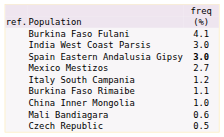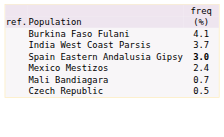 <table border="0" cellspacing="0" cellpadding="1" align="right" style="text-align:center; margin-left: 1em;  border:1px #ffeebb solid; background:#f8f6f8; ">
 <tr style="background:#efe5ef">
 <td></td>
 <td></td>
 <td>freq</td>
 </tr>
 <tr style="background:#eee5ef">
 <td>ref.</td>
 <td align="left">Population</td>
 <td style="width:50px">(%)</td>
 </tr>
 <tr>
 <td></td>
 <td align="left">Burkina Faso Fulani</td>
 <td>4.1</td>
 </tr>
 <tr>
 <td></td>
 <td align="left">India West Coast Parsis</td>
-<td>3.0</td>
+<td>3.7</td>
 </tr>
 <tr>
 <td></td>
 <td align="left">Spain Eastern Andalusia Gipsy</td>
 <td><strong>3.0</strong></td>
 </tr>
 <tr>
 <td></td>
 <td align="left">Mexico Mestizos</td>
-<td>2.7</td>
-</tr>
-<tr>
-<td></td>
-<td align="left">Italy South Campania</td>
-<td>1.2</td>
-</tr>
-<tr>
-<td></td>
-<td align="left">Burkina Faso Rimaibe</td>
-<td>1.1</td>
-</tr>
-<tr>
-<td></td>
-<td align="left">China Inner Mongolia</td>
-<td>1.0</td>
+<td>2.4</td>
 </tr>
 <tr>
 <td></td>
 <td align="left">Mali Bandiagara</td>
-<td>0.6</td>
+<td>0.7</td>
 </tr>
 <tr>
 <td></td>
 <td align="left">Czech Republic</td>
 <td>0.5</td>
 </tr>
 </table>
